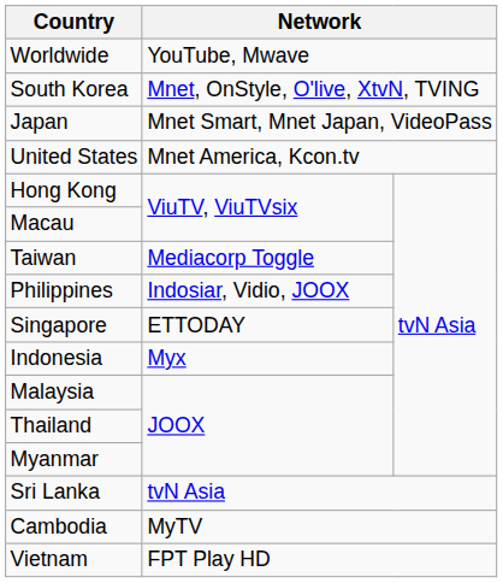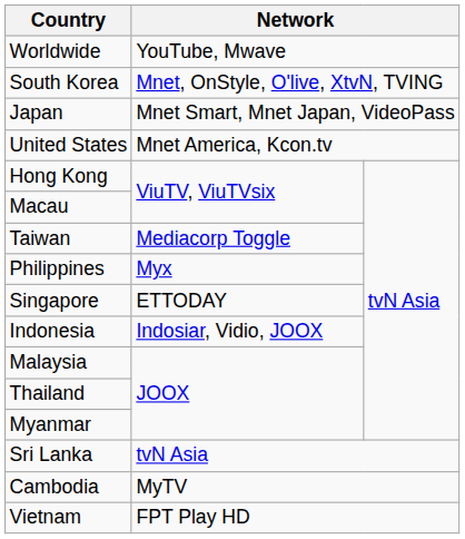 <table class="wikitable"; text-align:center; font-size:95%">
 <tr>
 <th>Country</th>
 <th colspan="2">Network</th>
 </tr>
 <tr>
 <td>Worldwide</td>
 <td colspan="2">YouTube, Mwave</td>
 </tr>
 <tr>
 <td>South Korea</td>
 <td colspan="2"><a href='#'>Mnet</a>, OnStyle, <a href='#'>O'live</a>, <a href='#'>XtvN</a>, TVING</td>
 </tr>
 <tr>
 <td>Japan</td>
 <td colspan="2">Mnet Smart, Mnet Japan, VideoPass</td>
 </tr>
 <tr>
 <td>United States</td>
 <td colspan="2">Mnet America, Kcon.tv</td>
 </tr>
 <tr>
 <td>Hong Kong</td>
 <td rowspan="2"><a href='#'>ViuTV</a>, <a href='#'>ViuTVsix</a></td>
 <td rowspan="9"><a href='#'>tvN Asia</a></td>
 </tr>
 <tr>
 <td>Macau</td>
 </tr>
 <tr>
 <td>Taiwan</td>
 <td><a href='#'>Mediacorp Toggle</a></td>
 </tr>
 <tr>
 <td>Philippines</td>
-<td><a href='#'>Indosiar</a>, Vidio, <a href='#'>JOOX</a></td>
+<td><a href='#'>Myx</a></td>
 </tr>
 <tr>
 <td>Singapore</td>
 <td>ETTODAY</td>
 </tr>
 <tr>
 <td>Indonesia</td>
-<td><a href='#'>Myx</a></td>
+<td><a href='#'>Indosiar</a>, Vidio, <a href='#'>JOOX</a></td>
 </tr>
 <tr>
 <td>Malaysia</td>
 <td rowspan="3"><a href='#'>JOOX</a></td>
 </tr>
 <tr>
 <td>Thailand</td>
 </tr>
 <tr>
 <td>Myanmar</td>
 </tr>
 <tr>
 <td>Sri Lanka</td>
 <td colspan="2"><a href='#'>tvN Asia</a></td>
 </tr>
 <tr>
 <td>Cambodia</td>
 <td colspan="2">MyTV</td>
 </tr>
 <tr>
 <td>Vietnam</td>
 <td colspan="2">FPT Play HD </td>
 </tr>
 </table>
